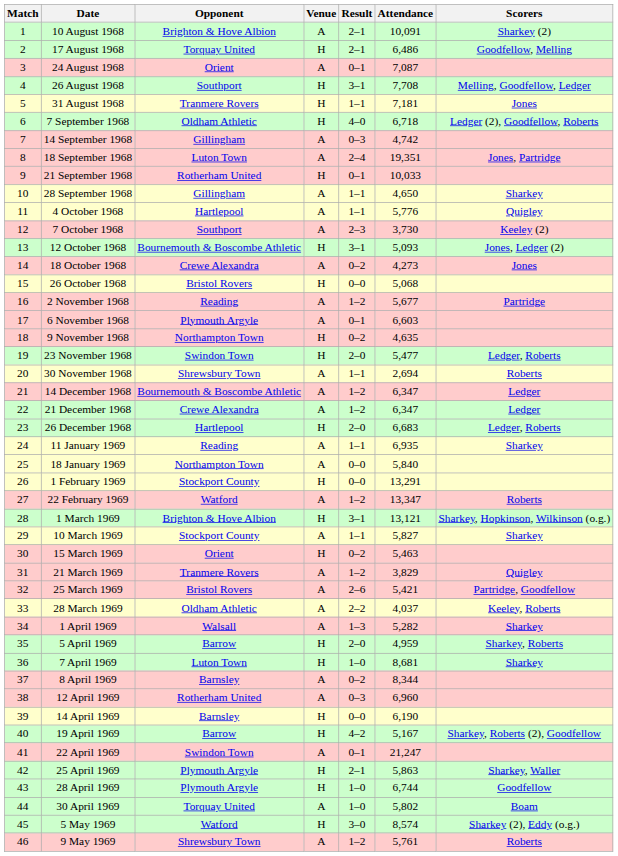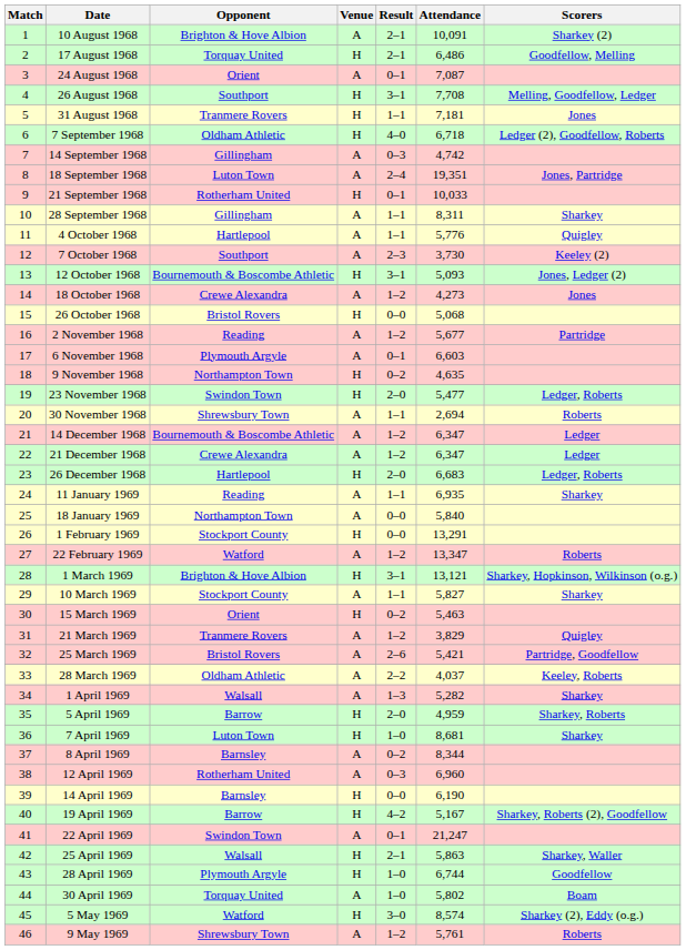 <table class="wikitable" style="font-size:100%; text-align:center">
 <tr>
 <th>Match</th>
 <th>Date</th>
 <th>Opponent</th>
 <th>Venue</th>
 <th>Result</th>
 <th>Attendance</th>
 <th>Scorers</th>
 </tr>
 <tr style="background: #CCFFCC;">
 <td>1</td>
 <td>10 August 1968</td>
 <td><a href='#'>Brighton & Hove Albion</a></td>
 <td>A</td>
 <td>2–1</td>
 <td>10,091</td>
 <td><a href='#'>Sharkey</a> (2)</td>
 </tr>
 <tr style="background: #CCFFCC;">
 <td>2</td>
 <td>17 August 1968</td>
 <td><a href='#'>Torquay United</a></td>
 <td>H</td>
 <td>2–1</td>
 <td>6,486</td>
 <td><a href='#'>Goodfellow</a>, <a href='#'>Melling</a></td>
 </tr>
 <tr style="background: #FFCCCC;">
 <td>3</td>
 <td>24 August 1968</td>
 <td><a href='#'>Orient</a></td>
 <td>A</td>
 <td>0–1</td>
 <td>7,087</td>
 <td></td>
 </tr>
 <tr style="background: #CCFFCC;">
 <td>4</td>
 <td>26 August 1968</td>
 <td><a href='#'>Southport</a></td>
 <td>H</td>
 <td>3–1</td>
 <td>7,708</td>
 <td><a href='#'>Melling</a>, <a href='#'>Goodfellow</a>, <a href='#'>Ledger</a></td>
 </tr>
 <tr style="background: #FFFFCC;">
 <td>5</td>
 <td>31 August 1968</td>
 <td><a href='#'>Tranmere Rovers</a></td>
 <td>H</td>
 <td>1–1</td>
 <td>7,181</td>
 <td><a href='#'>Jones</a></td>
 </tr>
 <tr style="background: #CCFFCC;">
 <td>6</td>
 <td>7 September 1968</td>
 <td><a href='#'>Oldham Athletic</a></td>
 <td>H</td>
 <td>4–0</td>
 <td>6,718</td>
 <td><a href='#'>Ledger</a> (2), <a href='#'>Goodfellow</a>, <a href='#'>Roberts</a></td>
 </tr>
 <tr style="background: #FFCCCC;">
 <td>7</td>
 <td>14 September 1968</td>
 <td><a href='#'>Gillingham</a></td>
 <td>A</td>
 <td>0–3</td>
 <td>4,742</td>
 <td></td>
 </tr>
 <tr style="background: #FFCCCC;">
 <td>8</td>
 <td>18 September 1968</td>
 <td><a href='#'>Luton Town</a></td>
 <td>A</td>
 <td>2–4</td>
 <td>19,351</td>
 <td><a href='#'>Jones</a>, <a href='#'>Partridge</a></td>
 </tr>
 <tr style="background: #FFCCCC;">
 <td>9</td>
 <td>21 September 1968</td>
 <td><a href='#'>Rotherham United</a></td>
 <td>H</td>
 <td>0–1</td>
 <td>10,033</td>
 <td></td>
 </tr>
 <tr style="background: #FFFFCC;">
 <td>10</td>
 <td>28 September 1968</td>
 <td><a href='#'>Gillingham</a></td>
 <td>A</td>
 <td>1–1</td>
-<td>4,650</td>
+<td>8,311</td>
 <td><a href='#'>Sharkey</a></td>
 </tr>
 <tr style="background: #FFFFCC;">
 <td>11</td>
 <td>4 October 1968</td>
 <td><a href='#'>Hartlepool</a></td>
 <td>A</td>
 <td>1–1</td>
 <td>5,776</td>
 <td><a href='#'>Quigley</a></td>
 </tr>
 <tr style="background: #FFCCCC;">
 <td>12</td>
 <td>7 October 1968</td>
 <td><a href='#'>Southport</a></td>
 <td>A</td>
 <td>2–3</td>
 <td>3,730</td>
 <td><a href='#'>Keeley</a> (2)</td>
 </tr>
 <tr style="background: #CCFFCC;">
 <td>13</td>
 <td>12 October 1968</td>
 <td><a href='#'>Bournemouth & Boscombe Athletic</a></td>
 <td>H</td>
 <td>3–1</td>
 <td>5,093</td>
 <td><a href='#'>Jones</a>, <a href='#'>Ledger</a> (2)</td>
 </tr>
 <tr style="background: #FFCCCC;">
 <td>14</td>
 <td>18 October 1968</td>
 <td><a href='#'>Crewe Alexandra</a></td>
 <td>A</td>
-<td>0–2</td>
+<td>1–2</td>
 <td>4,273</td>
 <td><a href='#'>Jones</a></td>
 </tr>
 <tr style="background: #FFFFCC;">
 <td>15</td>
 <td>26 October 1968</td>
 <td><a href='#'>Bristol Rovers</a></td>
 <td>H</td>
 <td>0–0</td>
 <td>5,068</td>
 <td></td>
 </tr>
 <tr style="background: #FFCCCC;">
 <td>16</td>
 <td>2 November 1968</td>
 <td><a href='#'>Reading</a></td>
 <td>A</td>
 <td>1–2</td>
 <td>5,677</td>
 <td><a href='#'>Partridge</a></td>
 </tr>
 <tr style="background: #FFCCCC;">
 <td>17</td>
 <td>6 November 1968</td>
 <td><a href='#'>Plymouth Argyle</a></td>
 <td>A</td>
 <td>0–1</td>
 <td>6,603</td>
 <td></td>
 </tr>
 <tr style="background: #FFCCCC;">
 <td>18</td>
 <td>9 November 1968</td>
 <td><a href='#'>Northampton Town</a></td>
 <td>H</td>
 <td>0–2</td>
 <td>4,635</td>
 <td></td>
 </tr>
 <tr style="background: #CCFFCC;">
 <td>19</td>
 <td>23 November 1968</td>
 <td><a href='#'>Swindon Town</a></td>
 <td>H</td>
 <td>2–0</td>
 <td>5,477</td>
 <td><a href='#'>Ledger</a>, <a href='#'>Roberts</a></td>
 </tr>
 <tr style="background: #FFFFCC;">
 <td>20</td>
 <td>30 November 1968</td>
 <td><a href='#'>Shrewsbury Town</a></td>
 <td>A</td>
 <td>1–1</td>
 <td>2,694</td>
 <td><a href='#'>Roberts</a></td>
 </tr>
 <tr style="background: #FFCCCC;">
 <td>21</td>
 <td>14 December 1968</td>
 <td><a href='#'>Bournemouth & Boscombe Athletic</a></td>
 <td>A</td>
 <td>1–2</td>
 <td>6,347</td>
 <td><a href='#'>Ledger</a></td>
 </tr>
 <tr style="background: #CCFFCC;">
 <td>22</td>
 <td>21 December 1968</td>
 <td><a href='#'>Crewe Alexandra</a></td>
 <td>A</td>
 <td>1–2</td>
 <td>6,347</td>
 <td><a href='#'>Ledger</a></td>
 </tr>
 <tr style="background: #CCFFCC;">
 <td>23</td>
 <td>26 December 1968</td>
 <td><a href='#'>Hartlepool</a></td>
 <td>H</td>
 <td>2–0</td>
 <td>6,683</td>
 <td><a href='#'>Ledger</a>, <a href='#'>Roberts</a></td>
 </tr>
 <tr style="background: #FFFFCC;">
 <td>24</td>
 <td>11 January 1969</td>
 <td><a href='#'>Reading</a></td>
 <td>A</td>
 <td>1–1</td>
 <td>6,935</td>
 <td><a href='#'>Sharkey</a></td>
 </tr>
 <tr style="background: #FFFFCC;">
 <td>25</td>
 <td>18 January 1969</td>
 <td><a href='#'>Northampton Town</a></td>
 <td>A</td>
 <td>0–0</td>
 <td>5,840</td>
 <td></td>
 </tr>
 <tr style="background: #FFFFCC;">
 <td>26</td>
 <td>1 February 1969</td>
 <td><a href='#'>Stockport County</a></td>
 <td>H</td>
 <td>0–0</td>
 <td>13,291</td>
 <td></td>
 </tr>
 <tr style="background: #FFCCCC;">
 <td>27</td>
 <td>22 February 1969</td>
 <td><a href='#'>Watford</a></td>
 <td>A</td>
 <td>1–2</td>
 <td>13,347</td>
 <td><a href='#'>Roberts</a></td>
 </tr>
 <tr style="background: #CCFFCC;">
 <td>28</td>
 <td>1 March 1969</td>
 <td><a href='#'>Brighton & Hove Albion</a></td>
 <td>H</td>
 <td>3–1</td>
 <td>13,121</td>
 <td><a href='#'>Sharkey</a>, <a href='#'>Hopkinson</a>, <a href='#'>Wilkinson</a> (o.g.)</td>
 </tr>
 <tr style="background: #FFFFCC;">
 <td>29</td>
 <td>10 March 1969</td>
 <td><a href='#'>Stockport County</a></td>
 <td>A</td>
 <td>1–1</td>
 <td>5,827</td>
 <td><a href='#'>Sharkey</a></td>
 </tr>
 <tr style="background: #FFCCCC;">
 <td>30</td>
 <td>15 March 1969</td>
 <td><a href='#'>Orient</a></td>
 <td>H</td>
 <td>0–2</td>
 <td>5,463</td>
 <td></td>
 </tr>
 <tr style="background: #FFCCCC;">
 <td>31</td>
 <td>21 March 1969</td>
 <td><a href='#'>Tranmere Rovers</a></td>
 <td>A</td>
 <td>1–2</td>
 <td>3,829</td>
 <td><a href='#'>Quigley</a></td>
 </tr>
 <tr style="background: #FFCCCC;">
 <td>32</td>
 <td>25 March 1969</td>
 <td><a href='#'>Bristol Rovers</a></td>
 <td>A</td>
 <td>2–6</td>
 <td>5,421</td>
 <td><a href='#'>Partridge</a>, <a href='#'>Goodfellow</a></td>
 </tr>
 <tr style="background: #FFFFCC;">
 <td>33</td>
 <td>28 March 1969</td>
 <td><a href='#'>Oldham Athletic</a></td>
 <td>A</td>
 <td>2–2</td>
 <td>4,037</td>
 <td><a href='#'>Keeley</a>, <a href='#'>Roberts</a></td>
 </tr>
 <tr style="background: #FFCCCC;">
 <td>34</td>
 <td>1 April 1969</td>
 <td><a href='#'>Walsall</a></td>
 <td>A</td>
 <td>1–3</td>
 <td>5,282</td>
 <td><a href='#'>Sharkey</a></td>
 </tr>
 <tr style="background: #CCFFCC;">
 <td>35</td>
 <td>5 April 1969</td>
 <td><a href='#'>Barrow</a></td>
 <td>H</td>
 <td>2–0</td>
 <td>4,959</td>
 <td><a href='#'>Sharkey</a>, <a href='#'>Roberts</a></td>
 </tr>
 <tr style="background: #CCFFCC;">
 <td>36</td>
 <td>7 April 1969</td>
 <td><a href='#'>Luton Town</a></td>
 <td>H</td>
 <td>1–0</td>
 <td>8,681</td>
 <td><a href='#'>Sharkey</a></td>
 </tr>
 <tr style="background: #FFCCCC;">
 <td>37</td>
 <td>8 April 1969</td>
 <td><a href='#'>Barnsley</a></td>
 <td>A</td>
 <td>0–2</td>
 <td>8,344</td>
 <td></td>
 </tr>
 <tr style="background: #FFCCCC;">
 <td>38</td>
 <td>12 April 1969</td>
 <td><a href='#'>Rotherham United</a></td>
 <td>A</td>
 <td>0–3</td>
 <td>6,960</td>
 <td></td>
 </tr>
 <tr style="background: #FFFFCC;">
 <td>39</td>
 <td>14 April 1969</td>
 <td><a href='#'>Barnsley</a></td>
 <td>H</td>
 <td>0–0</td>
 <td>6,190</td>
 <td></td>
 </tr>
 <tr style="background: #CCFFCC;">
 <td>40</td>
 <td>19 April 1969</td>
 <td><a href='#'>Barrow</a></td>
 <td>H</td>
 <td>4–2</td>
 <td>5,167</td>
 <td><a href='#'>Sharkey</a>, <a href='#'>Roberts</a> (2), <a href='#'>Goodfellow</a></td>
 </tr>
 <tr style="background: #FFCCCC;">
 <td>41</td>
 <td>22 April 1969</td>
 <td><a href='#'>Swindon Town</a></td>
 <td>A</td>
 <td>0–1</td>
 <td>21,247</td>
 <td></td>
 </tr>
 <tr style="background: #CCFFCC;">
 <td>42</td>
 <td>25 April 1969</td>
-<td><a href='#'>Plymouth Argyle</a></td>
+<td><a href='#'>Walsall</a></td>
 <td>H</td>
 <td>2–1</td>
 <td>5,863</td>
 <td><a href='#'>Sharkey</a>, <a href='#'>Waller</a></td>
 </tr>
 <tr style="background: #CCFFCC;">
 <td>43</td>
 <td>28 April 1969</td>
 <td><a href='#'>Plymouth Argyle</a></td>
 <td>H</td>
 <td>1–0</td>
 <td>6,744</td>
 <td><a href='#'>Goodfellow</a></td>
 </tr>
 <tr style="background: #CCFFCC;">
 <td>44</td>
 <td>30 April 1969</td>
 <td><a href='#'>Torquay United</a></td>
 <td>A</td>
 <td>1–0</td>
 <td>5,802</td>
 <td><a href='#'>Boam</a></td>
 </tr>
 <tr style="background: #CCFFCC;">
 <td>45</td>
 <td>5 May 1969</td>
 <td><a href='#'>Watford</a></td>
 <td>H</td>
 <td>3–0</td>
 <td>8,574</td>
 <td><a href='#'>Sharkey</a> (2), <a href='#'>Eddy</a> (o.g.)</td>
 </tr>
 <tr style="background: #FFCCCC;">
 <td>46</td>
 <td>9 May 1969</td>
 <td><a href='#'>Shrewsbury Town</a></td>
 <td>A</td>
 <td>1–2</td>
 <td>5,761</td>
 <td><a href='#'>Roberts</a></td>
 </tr>
 </table>
